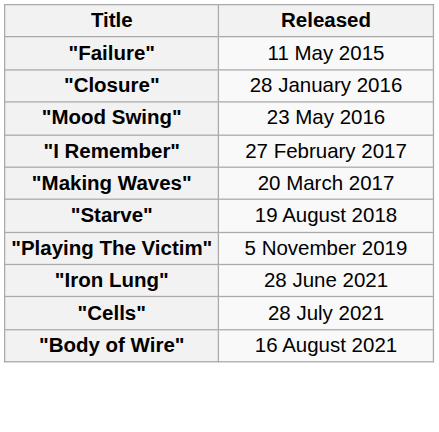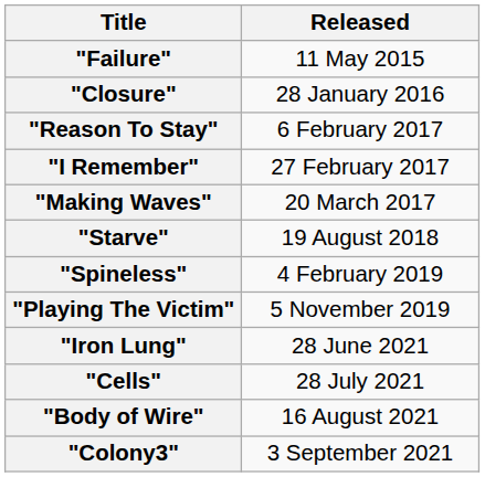 <table class="wikitable plainrowheaders" style="text-align:center;">
 <tr>
 <th scope="col" style="width:10em;">Title</th>
 <th scope="col" style="width:10em;">Released</th>
 </tr>
 <tr>
 <th scope="row">"Failure"</th>
 <td>11 May 2015</td>
 </tr>
 <tr>
 <th scope="row">"Closure"</th>
 <td>28 January 2016</td>
 </tr>
 <tr>
-<th scope="row">"Mood Swing"</th>
-<td>23 May 2016</td>
+<th scope="row">"Reason To Stay"</th>
+<td>6 February 2017</td>
 </tr>
 <tr>
 <th scope="row">"I Remember"</th>
 <td>27 February 2017</td>
 </tr>
 <tr>
 <th scope="row">"Making Waves"</th>
 <td>20 March 2017</td>
 </tr>
 <tr>
 <th scope="row">"Starve"</th>
 <td>19 August 2018</td>
+</tr>
+<tr>
+<th scope="row">"Spineless"</th>
+<td>4 February 2019</td>
 </tr>
 <tr>
 <th scope="row">"Playing The Victim"</th>
 <td>5 November 2019</td>
 </tr>
 <tr>
 <th scope="row">"Iron Lung"</th>
 <td>28 June 2021</td>
 </tr>
 <tr>
 <th scope="row">"Cells"</th>
 <td>28 July 2021</td>
 </tr>
 <tr>
 <th scope="row">"Body of Wire"</th>
 <td>16 August 2021</td>
 </tr>
+<tr>
+<th scope="row">"Colony3"</th>
+<td>3 September 2021</td>
+</tr>
 </table>
